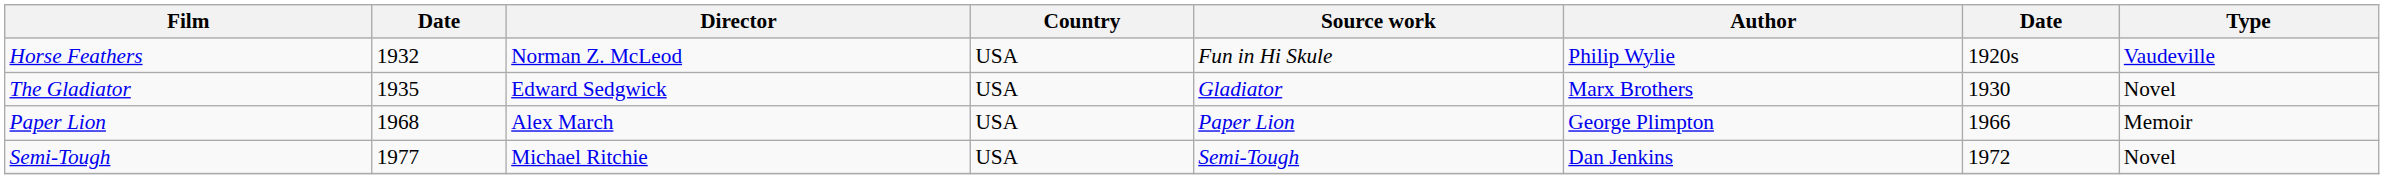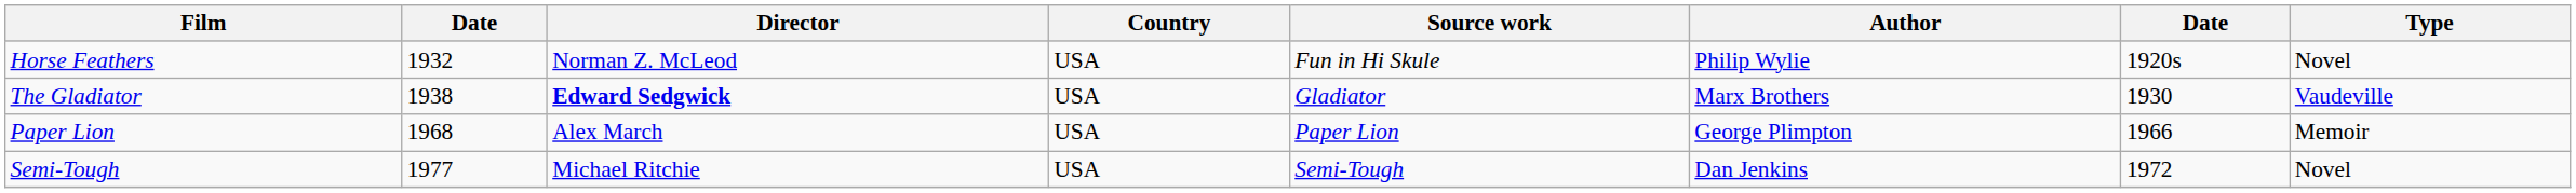 <table class="wikitable" style=width:90%>
 <tr style="background:#CCCCCC;">
 <th>Film</th>
 <th>Date</th>
 <th>Director</th>
 <th>Country</th>
 <th>Source work</th>
 <th>Author</th>
 <th>Date</th>
 <th>Type</th>
 </tr>
 <tr>
 <td><em><a href='#'>Horse Feathers</a></em></td>
 <td>1932</td>
 <td><a href='#'>Norman Z. McLeod</a></td>
 <td>USA</td>
 <td><em>Fun in Hi Skule</em></td>
 <td><a href='#'>Philip Wylie</a></td>
 <td>1920s</td>
-<td><a href='#'>Vaudeville</a></td>
+<td>Novel</td>
 </tr>
 <tr>
 <td><em><a href='#'>The Gladiator</a></em></td>
-<td>1935</td>
-<td><a href='#'>Edward Sedgwick</a></td>
+<td>1938</td>
+<td><strong><a href='#'>Edward Sedgwick</a></strong></td>
 <td>USA</td>
 <td><em><a href='#'>Gladiator</a></em></td>
 <td><a href='#'>Marx Brothers</a></td>
 <td>1930</td>
-<td>Novel</td>
+<td><a href='#'>Vaudeville</a></td>
 </tr>
 <tr>
 <td><em><a href='#'>Paper Lion</a></em></td>
 <td>1968</td>
 <td><a href='#'>Alex March</a></td>
 <td>USA</td>
 <td><em><a href='#'>Paper Lion</a></em></td>
 <td><a href='#'>George Plimpton</a></td>
 <td>1966</td>
 <td>Memoir</td>
 </tr>
 <tr>
 <td><em><a href='#'>Semi-Tough</a></em></td>
 <td>1977</td>
 <td><a href='#'>Michael Ritchie</a></td>
 <td>USA</td>
 <td><em><a href='#'>Semi-Tough</a></em></td>
 <td><a href='#'>Dan Jenkins</a></td>
 <td>1972</td>
 <td>Novel</td>
 </tr>
 <tr>
 </tr>
 </table>
